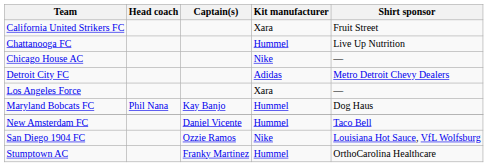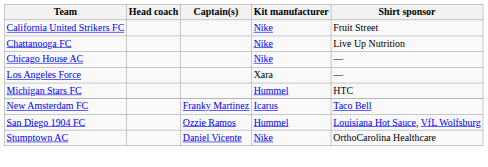 <table class="wikitable sortable" style="text-align: left;">
 <tr>
 <th>Team</th>
 <th>Head coach</th>
 <th>Captain(s)</th>
 <th>Kit manufacturer</th>
 <th>Shirt sponsor</th>
 </tr>
 <tr>
 <td><a href='#'>California United Strikers FC</a></td>
 <td> </td>
 <td> </td>
-<td> Xara</td>
+<td> <a href='#'>Nike</a></td>
 <td>Fruit Street</td>
 </tr>
 <tr>
 <td><a href='#'>Chattanooga FC</a></td>
 <td> </td>
 <td> </td>
-<td> <a href='#'>Hummel</a></td>
+<td> <a href='#'>Nike</a></td>
 <td>Live Up Nutrition</td>
 </tr>
 <tr>
 <td><a href='#'>Chicago House AC</a></td>
 <td> </td>
 <td> </td>
 <td> <a href='#'>Nike</a></td>
 <td>—</td>
 </tr>
 <tr>
-<td><a href='#'>Detroit City FC</a></td>
-<td> </td>
-<td> </td>
-<td> <a href='#'>Adidas</a></td>
-<td><a href='#'>Metro Detroit Chevy Dealers</a></td>
-</tr>
-<tr>
 <td><a href='#'>Los Angeles Force</a></td>
 <td> </td>
 <td> </td>
 <td> Xara</td>
 <td>—</td>
 </tr>
 <tr>
-<td><a href='#'>Maryland Bobcats FC</a></td>
-<td> <a href='#'>Phil Nana</a></td>
-<td> <a href='#'>Kay Banjo</a></td>
+<td><a href='#'>Michigan Stars FC</a></td>
+<td> </td>
+<td> </td>
 <td> <a href='#'>Hummel</a></td>
-<td>Dog Haus</td>
+<td>HTC</td>
 </tr>
 <tr>
 </tr>
 <tr>
 <td><a href='#'>New Amsterdam FC</a></td>
 <td> </td>
-<td> <a href='#'>Daniel Vicente</a></td>
-<td> <a href='#'>Hummel</a></td>
+<td> <a href='#'>Franky Martinez</a></td>
+<td> <a href='#'>Icarus</a></td>
 <td><a href='#'>Taco Bell</a></td>
 </tr>
 <tr>
 <td><a href='#'>San Diego 1904 FC</a></td>
 <td> </td>
 <td> <a href='#'>Ozzie Ramos</a></td>
-<td> <a href='#'>Nike</a></td>
+<td> <a href='#'>Hummel</a></td>
 <td><a href='#'>Louisiana Hot Sauce</a>, <a href='#'>VfL Wolfsburg</a></td>
 </tr>
 <tr>
 <td><a href='#'>Stumptown AC</a></td>
 <td> </td>
-<td> <a href='#'>Franky Martinez</a></td>
-<td> <a href='#'>Hummel</a></td>
+<td> <a href='#'>Daniel Vicente</a></td>
+<td> <a href='#'>Nike</a></td>
 <td>OrthoCarolina Healthcare</td>
 </tr>
 </table>
